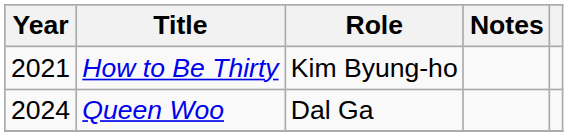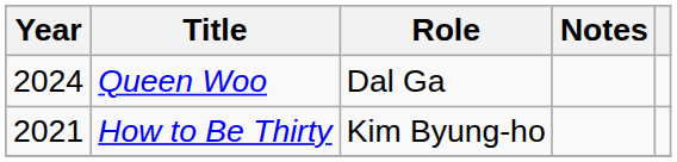 <table class="wikitable sortable plainrowheaders">
 <tr>
 <th scope="col">Year</th>
 <th scope="col">Title</th>
 <th scope="col">Role</th>
 <th scope="col">Notes</th>
 <th scope="col"></th>
 </tr>
 <tr>
+<td>2024</td>
+<td><em><a href='#'>Queen Woo</a></em></td>
+<td>Dal Ga</td>
+<td></td>
+<td></td>
+</tr>
+<tr>
 <td>2021</td>
 <td><em><a href='#'>How to Be Thirty</a></em></td>
 <td>Kim Byung-ho</td>
 <td></td>
 <td align="center"></td>
 </tr>
 <tr>
-<td>2024</td>
-<td><em><a href='#'>Queen Woo</a></em></td>
-<td>Dal Ga</td>
-<td></td>
-<td></td>
-</tr>
-<tr>
 </tr>
 </table>
